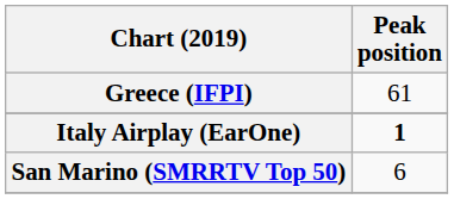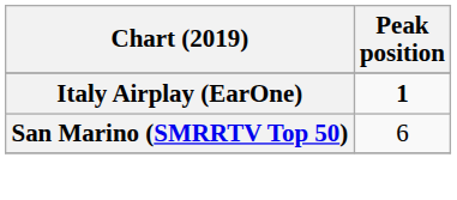 <table class="wikitable sortable plainrowheaders" style="text-align:center;">
 <tr>
 <th>Chart (2019)</th>
 <th>Peak<br>position</th>
-</tr>
-<tr>
-<th scope="row">Greece (<a href='#'>IFPI</a>)</th>
-<td>61</td>
 </tr>
 <tr>
 </tr>
 <tr>
 <th scope="row">Italy Airplay (EarOne)</th>
 <td><strong>1</strong></td>
 </tr>
 <tr>
 <th scope="row">San Marino (<a href='#'>SMRRTV Top 50</a>)</th>
 <td>6</td>
 </tr>
 <tr>
 </tr>
 </table>
